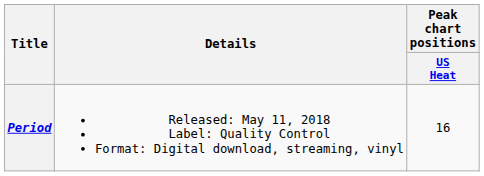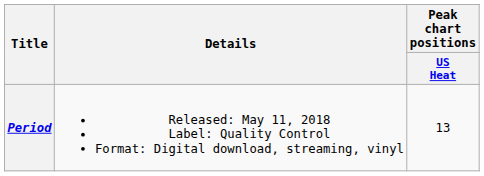 <table class="wikitable plainrowheaders" style="text-align:center;">
 <tr>
 <th scope="col" rowspan="2">Title</th>
 <th scope="col" rowspan="2">Details</th>
 <th scope="col">Peak chart positions</th>
 </tr>
 <tr>
 <th scope="col" style="width:3em;font-size:90%;"><a href='#'>US<br>Heat</a><br></th>
 </tr>
 <tr>
 <th scope="row"><em><a href='#'>Period</a></em></th>
 <td><br><ul><li>Released: May 11, 2018</li><li>Label: Quality Control</li><li>Format: Digital download, streaming, vinyl</li></ul></td>
-<td>16</td>
+<td>13</td>
 </tr>
 </table>
